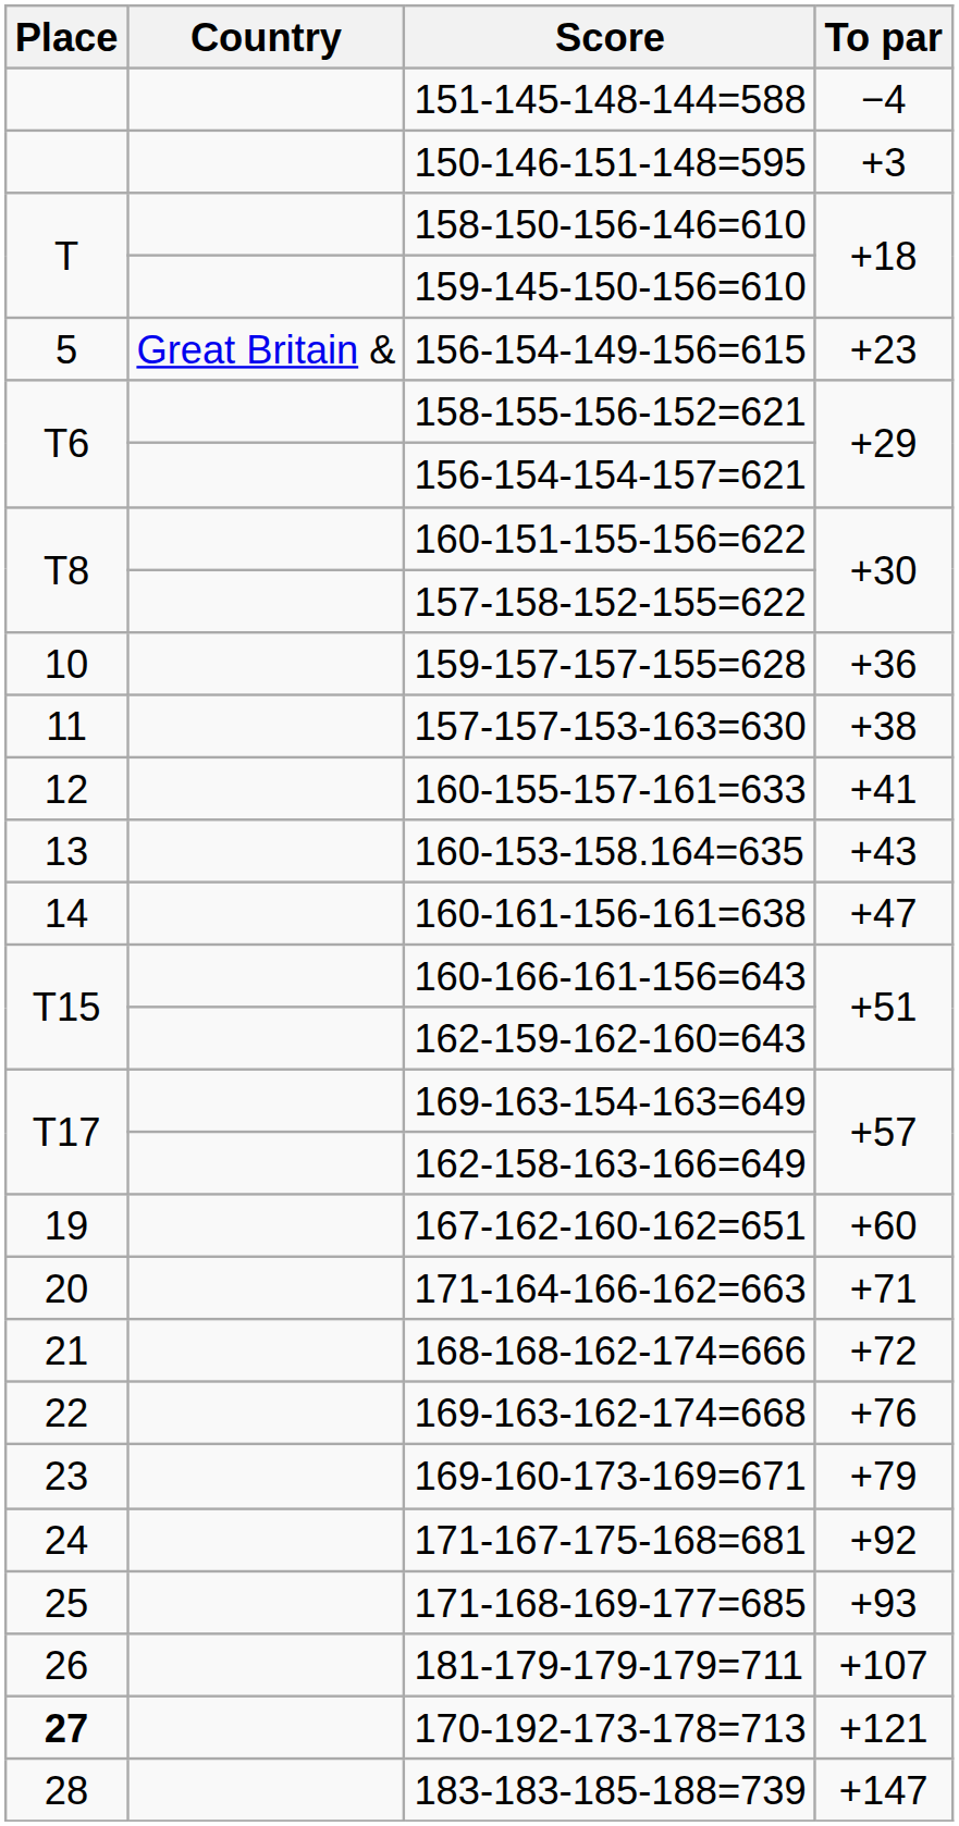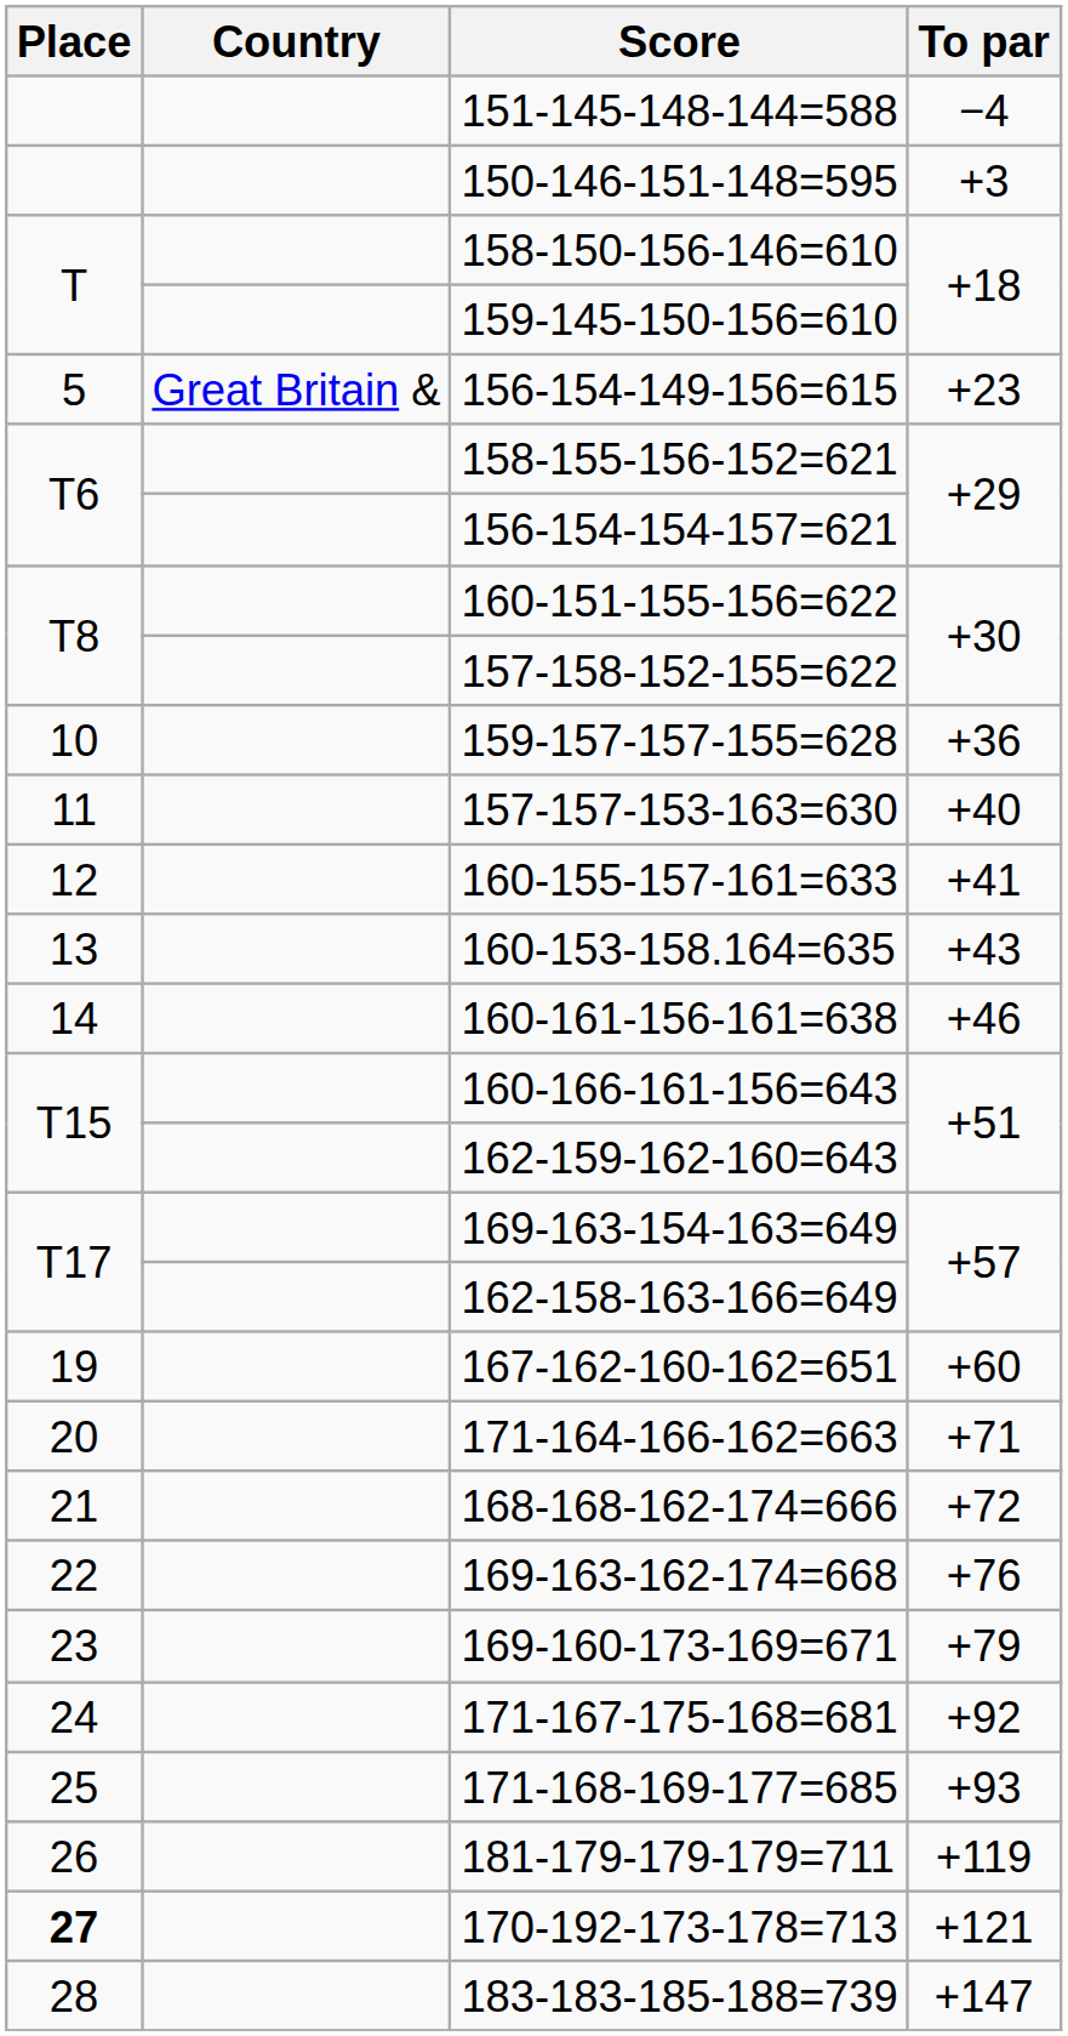 <table class="wikitable" style="font-size:95%;">
 <tr>
 <th>Place</th>
 <th>Country</th>
 <th>Score</th>
 <th>To par</th>
 </tr>
 <tr>
 <td align=center></td>
 <td></td>
 <td>151-145-148-144=588</td>
 <td align=center>−4</td>
 </tr>
 <tr>
 <td align=center></td>
 <td></td>
 <td>150-146-151-148=595</td>
 <td align=center>+3</td>
 </tr>
 <tr>
 <td rowspan=2 align=center>T</td>
 <td></td>
 <td>158-150-156-146=610</td>
 <td rowspan=2 align=center>+18</td>
 </tr>
 <tr>
 <td></td>
 <td>159-145-150-156=610</td>
 </tr>
 <tr>
 <td align=center>5</td>
 <td> <a href='#'>Great Britain</a> &<br></td>
 <td>156-154-149-156=615</td>
 <td align=center>+23</td>
 </tr>
 <tr>
 <td rowspan=2 align=center>T6</td>
 <td></td>
 <td>158-155-156-152=621</td>
 <td rowspan=2 align=center>+29</td>
 </tr>
 <tr>
 <td></td>
 <td>156-154-154-157=621</td>
 </tr>
 <tr>
 <td rowspan=2 align=center>T8</td>
 <td></td>
 <td>160-151-155-156=622</td>
 <td rowspan=2 align=center>+30</td>
 </tr>
 <tr>
 <td></td>
 <td>157-158-152-155=622</td>
 </tr>
 <tr>
 <td align=center>10</td>
 <td></td>
 <td>159-157-157-155=628</td>
 <td align=center>+36</td>
 </tr>
 <tr>
 <td align=center>11</td>
 <td></td>
 <td>157-157-153-163=630</td>
-<td align=center>+38</td>
+<td align=center>+40</td>
 </tr>
 <tr>
 <td align=center>12</td>
 <td></td>
 <td>160-155-157-161=633</td>
 <td align=center>+41</td>
 </tr>
 <tr>
 <td align=center>13</td>
 <td></td>
 <td>160-153-158.164=635</td>
 <td align=center>+43</td>
 </tr>
 <tr>
 <td align=center>14</td>
 <td></td>
 <td>160-161-156-161=638</td>
-<td align=center>+47</td>
+<td align=center>+46</td>
 </tr>
 <tr>
 <td rowspan=2 align=center>T15</td>
 <td></td>
 <td>160-166-161-156=643</td>
 <td rowspan=2 align=center>+51</td>
 </tr>
 <tr>
 <td></td>
 <td>162-159-162-160=643</td>
 </tr>
 <tr>
 <td rowspan=2 align=center>T17</td>
 <td></td>
 <td>169-163-154-163=649</td>
 <td rowspan=2 align=center>+57</td>
 </tr>
 <tr>
 <td></td>
 <td>162-158-163-166=649</td>
 </tr>
 <tr>
 <td align=center>19</td>
 <td></td>
 <td>167-162-160-162=651</td>
 <td align=center>+60</td>
 </tr>
 <tr>
 <td align=center>20</td>
 <td></td>
 <td>171-164-166-162=663</td>
 <td align=center>+71</td>
 </tr>
 <tr>
 <td align=center>21</td>
 <td></td>
 <td>168-168-162-174=666</td>
 <td align=center>+72</td>
 </tr>
 <tr>
 <td align=center>22</td>
 <td></td>
 <td>169-163-162-174=668</td>
 <td align=center>+76</td>
 </tr>
 <tr>
 <td align=center>23</td>
 <td></td>
 <td>169-160-173-169=671</td>
 <td align=center>+79</td>
 </tr>
 <tr>
 <td align=center>24</td>
 <td></td>
 <td>171-167-175-168=681</td>
 <td align=center>+92</td>
 </tr>
 <tr>
 <td align=center>25</td>
 <td></td>
 <td>171-168-169-177=685</td>
 <td align=center>+93</td>
 </tr>
 <tr>
 <td align=center>26</td>
 <td></td>
 <td>181-179-179-179=711</td>
-<td align=center>+107</td>
+<td align=center>+119</td>
 </tr>
 <tr>
 <td align=center><strong>27</strong></td>
 <td></td>
 <td>170-192-173-178=713</td>
 <td align=center>+121</td>
 </tr>
 <tr>
 <td align=center>28</td>
 <td></td>
 <td>183-183-185-188=739</td>
 <td align=center>+147</td>
 </tr>
 </table>
